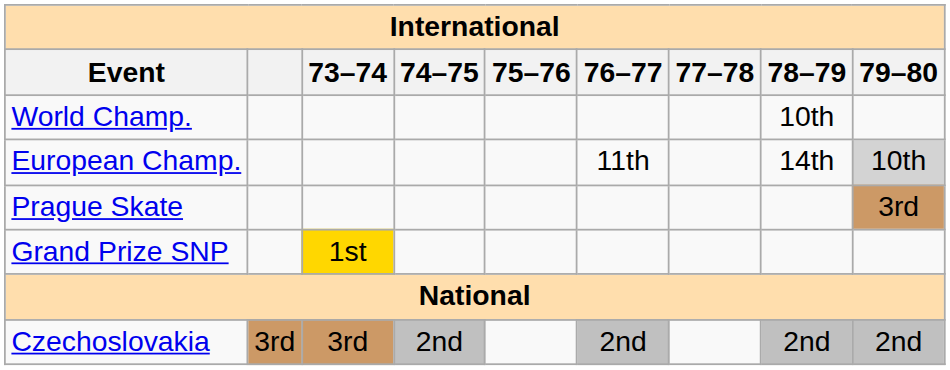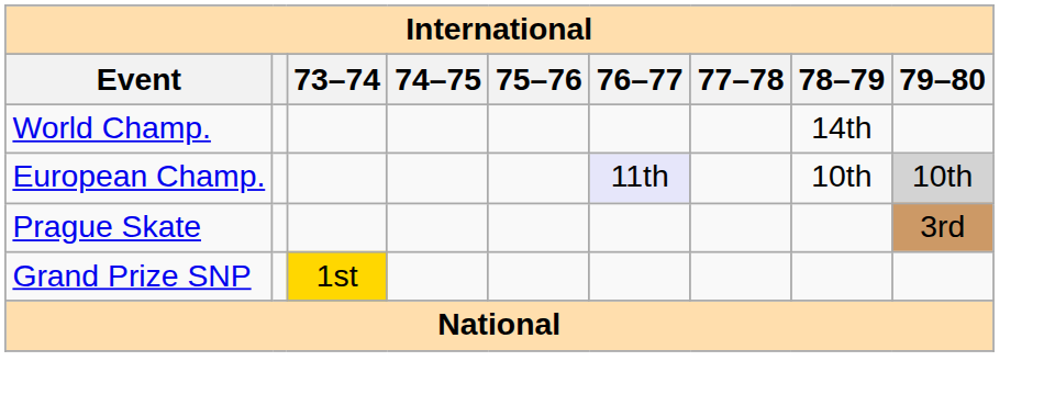 <table class="wikitable" style="text-align:center">
 <tr>
 <th style="background-color: #ffdead; " colspan=9 align=center>International</th>
 </tr>
 <tr>
 <th>Event</th>
 <th></th>
 <th>73–74</th>
 <th>74–75</th>
 <th>75–76</th>
 <th>76–77</th>
 <th>77–78</th>
 <th>78–79</th>
 <th>79–80</th>
 </tr>
 <tr>
 <td align=left><a href='#'>World Champ.</a></td>
 <td></td>
 <td></td>
 <td></td>
 <td></td>
 <td></td>
 <td></td>
-<td>10th</td>
+<td>14th</td>
 <td></td>
 </tr>
 <tr>
 <td align=left><a href='#'>European Champ.</a></td>
 <td></td>
 <td></td>
 <td></td>
 <td></td>
-<td>11th</td>
+<td style="background: lavender;">11th</td>
 <td></td>
-<td>14th</td>
+<td>10th</td>
 <td style="background: lightgrey;">10th</td>
 </tr>
 <tr>
 <td align=left><a href='#'>Prague Skate</a></td>
 <td></td>
 <td></td>
 <td></td>
 <td></td>
 <td></td>
 <td></td>
 <td></td>
 <td bgcolor=cc9966>3rd</td>
 </tr>
 <tr>
 <td align=left><a href='#'>Grand Prize SNP</a></td>
 <td></td>
 <td bgcolor=gold>1st</td>
 <td></td>
 <td></td>
 <td></td>
 <td></td>
 <td></td>
 <td></td>
 </tr>
 <tr>
 <th style="background-color: #ffdead; " colspan=9 align=center>National</th>
 </tr>
-<tr>
-<td align=left><a href='#'>Czechoslovakia</a></td>
-<td bgcolor=cc9966>3rd</td>
-<td bgcolor=cc9966>3rd</td>
-<td bgcolor=silver>2nd</td>
-<td></td>
-<td bgcolor=silver>2nd</td>
-<td></td>
-<td bgcolor=silver>2nd</td>
-<td bgcolor=silver>2nd</td>
-</tr>
 </table>
